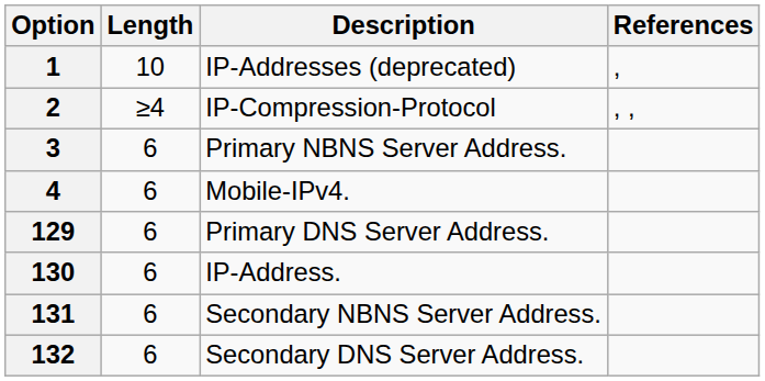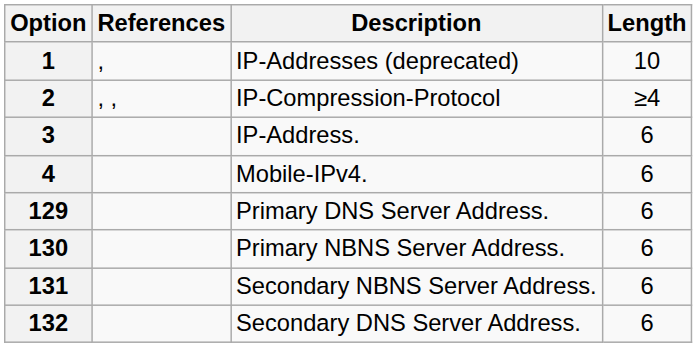 <table class="wikitable">
 <tr>
 <th>Option</th>
+<th>References</th>
+<th>Description</th>
 <th>Length</th>
-<th>Description</th>
-<th>References</th>
 </tr>
 <tr>
 <th>1</th>
+<td>, </td>
+<td>IP-Addresses (deprecated)</td>
 <td align="center">10</td>
-<td>IP-Addresses (deprecated)</td>
-<td>, </td>
 </tr>
 <tr>
 <th>2</th>
+<td>, , </td>
+<td>IP-Compression-Protocol</td>
 <td align="center">≥4</td>
-<td>IP-Compression-Protocol</td>
-<td>, , </td>
 </tr>
 <tr>
 <th>3</th>
+<td></td>
+<td>IP-Address.</td>
 <td align="center">6</td>
-<td>Primary NBNS Server Address.</td>
-<td></td>
 </tr>
 <tr>
 <th>4</th>
+<td></td>
+<td>Mobile-IPv4.</td>
 <td align="center">6</td>
-<td>Mobile-IPv4.</td>
-<td></td>
 </tr>
 <tr>
 <th>129</th>
+<td></td>
+<td>Primary DNS Server Address.</td>
 <td align="center">6</td>
-<td>Primary DNS Server Address.</td>
-<td></td>
 </tr>
 <tr>
 <th>130</th>
+<td></td>
+<td>Primary NBNS Server Address.</td>
 <td align="center">6</td>
-<td>IP-Address.</td>
-<td></td>
 </tr>
 <tr>
 <th>131</th>
+<td></td>
+<td>Secondary NBNS Server Address.</td>
 <td align="center">6</td>
-<td>Secondary NBNS Server Address.</td>
-<td></td>
 </tr>
 <tr>
 <th>132</th>
+<td></td>
+<td>Secondary DNS Server Address.</td>
 <td align="center">6</td>
-<td>Secondary DNS Server Address.</td>
-<td></td>
 </tr>
 </table>
